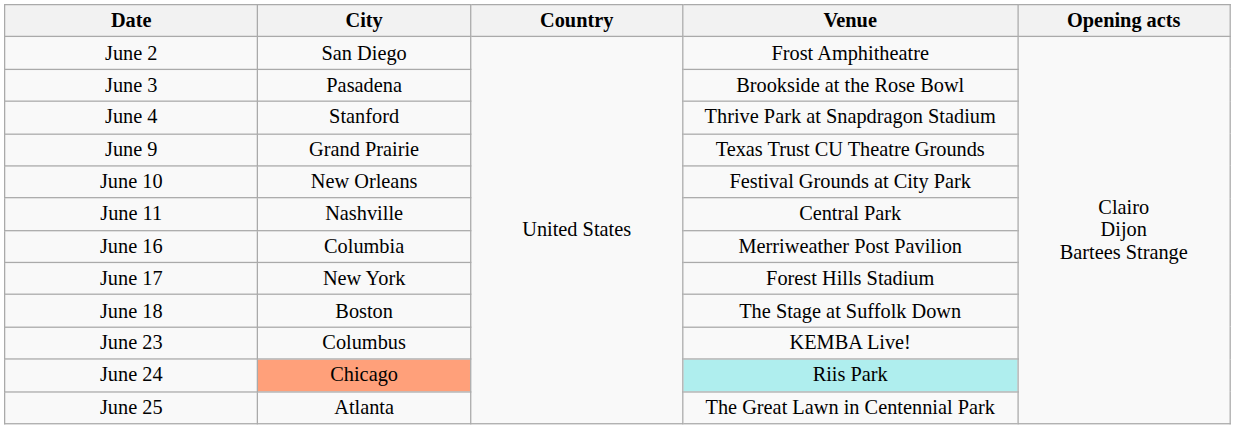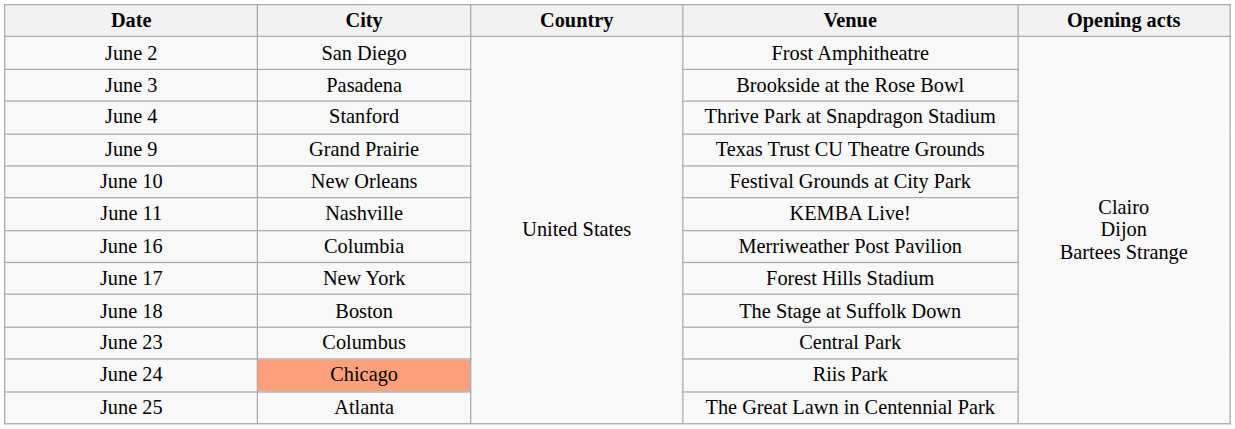 <table class="wikitable plainrowheaders" style="text-align:center;">
 <tr>
 <th scope="col" style="width:12em;">Date</th>
 <th scope="col" style="width:10em;">City</th>
 <th scope="col" style="width:10em;">Country</th>
 <th scope="col" style="width:16em;">Venue</th>
 <th scope="col" style="width:10em;">Opening acts</th>
 </tr>
 <tr>
 <td>June 2</td>
 <td>San Diego</td>
 <td rowspan="12">United States</td>
 <td>Frost Amphitheatre</td>
 <td rowspan="12">Clairo<br>Dijon<br>Bartees Strange</td>
 </tr>
 <tr>
 <td>June 3</td>
 <td>Pasadena</td>
 <td>Brookside at the Rose Bowl</td>
 </tr>
 <tr>
 <td>June 4</td>
 <td>Stanford</td>
 <td>Thrive Park at Snapdragon Stadium</td>
 </tr>
 <tr>
 <td>June 9</td>
 <td>Grand Prairie</td>
 <td>Texas Trust CU Theatre Grounds</td>
 </tr>
 <tr>
 <td>June 10</td>
 <td>New Orleans</td>
 <td>Festival Grounds at City Park</td>
 </tr>
 <tr>
 <td>June 11</td>
 <td>Nashville</td>
-<td>Central Park</td>
+<td>KEMBA Live!</td>
 </tr>
 <tr>
 <td>June 16</td>
 <td>Columbia</td>
 <td>Merriweather Post Pavilion</td>
 </tr>
 <tr>
 <td>June 17</td>
 <td>New York</td>
 <td>Forest Hills Stadium</td>
 </tr>
 <tr>
 <td>June 18</td>
 <td>Boston</td>
 <td>The Stage at Suffolk Down</td>
 </tr>
 <tr>
 <td>June 23</td>
 <td>Columbus</td>
-<td>KEMBA Live!</td>
+<td>Central Park</td>
 </tr>
 <tr>
 <td>June 24</td>
 <td style="background: lightsalmon;">Chicago</td>
-<td style="background: paleturquoise;">Riis Park</td>
+<td>Riis Park</td>
 </tr>
 <tr>
 <td>June 25</td>
 <td>Atlanta</td>
 <td>The Great Lawn in Centennial Park</td>
 </tr>
 </table>
